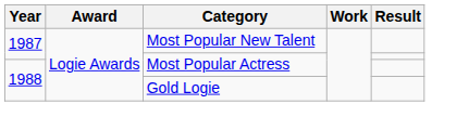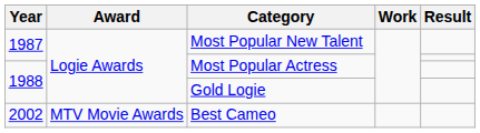 <table class="wikitable sortable">
 <tr>
 <th>Year</th>
 <th>Award</th>
 <th>Category</th>
 <th>Work</th>
 <th>Result</th>
 </tr>
 <tr>
 <td rowspan="2"><a href='#'>1987</a></td>
 <td rowspan="4"><a href='#'>Logie Awards</a></td>
 <td><a href='#'>Most Popular New Talent</a>  </td>
 <td rowspan="4"><em></em></td>
 <td></td>
 </tr>
 <tr>
 <td rowspan="2"><a href='#'>Most Popular Actress</a>  </td>
 <td></td>
 </tr>
 <tr>
 <td rowspan="2"><a href='#'>1988</a></td>
 <td></td>
 </tr>
 <tr>
 <td><a href='#'>Gold Logie</a></td>
 <td></td>
 </tr>
+<tr>
+<td><a href='#'>2002</a></td>
+<td><a href='#'>MTV Movie Awards</a></td>
+<td><a href='#'>Best Cameo</a></td>
+<td></td>
+<td></td>
+</tr>
 </table>
